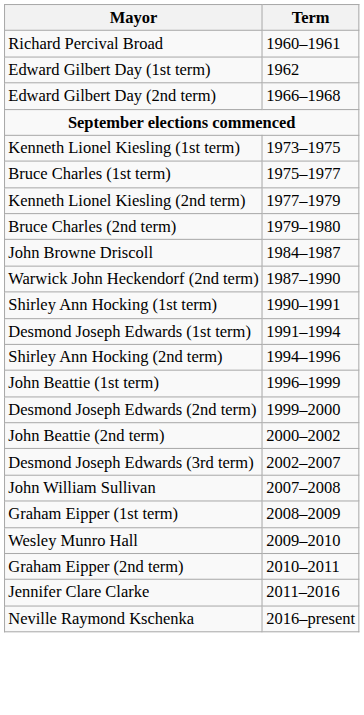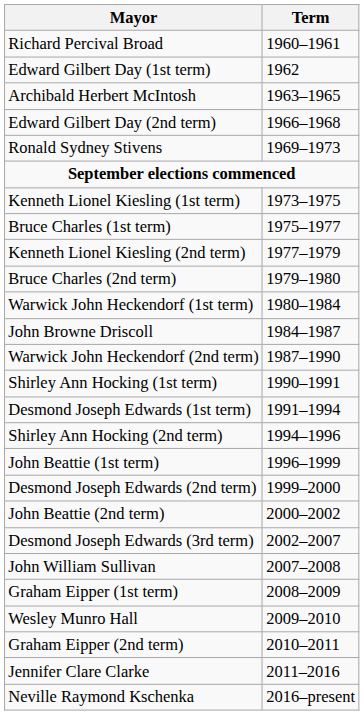 <table class="wikitable sortable">
 <tr>
 <th>Mayor</th>
 <th>Term</th>
 </tr>
 <tr>
 <td>Richard Percival Broad</td>
 <td>1960–1961</td>
 </tr>
 <tr>
 <td>Edward Gilbert Day (1st term)</td>
 <td>1962</td>
 </tr>
 <tr>
+<td>Archibald Herbert McIntosh</td>
+<td>1963–1965</td>
+</tr>
+<tr>
 <td>Edward Gilbert Day (2nd term)</td>
 <td>1966–1968</td>
+</tr>
+<tr>
+<td>Ronald Sydney Stivens</td>
+<td>1969–1973</td>
 </tr>
 <tr>
 <td colspan=2 align="center"><strong>September elections commenced</strong></td>
 </tr>
 <tr>
 <td>Kenneth Lionel Kiesling (1st term)</td>
 <td>1973–1975</td>
 </tr>
 <tr>
 <td>Bruce Charles (1st term)</td>
 <td>1975–1977</td>
 </tr>
 <tr>
 <td>Kenneth Lionel Kiesling (2nd term)</td>
 <td>1977–1979</td>
 </tr>
 <tr>
 <td>Bruce Charles (2nd term)</td>
 <td>1979–1980</td>
+</tr>
+<tr>
+<td>Warwick John Heckendorf (1st term)</td>
+<td>1980–1984</td>
 </tr>
 <tr>
 <td>John Browne Driscoll</td>
 <td>1984–1987</td>
 </tr>
 <tr>
 <td>Warwick John Heckendorf (2nd term)</td>
 <td>1987–1990</td>
 </tr>
 <tr>
 <td>Shirley Ann Hocking (1st term)</td>
 <td>1990–1991</td>
 </tr>
 <tr>
 <td>Desmond Joseph Edwards (1st term)</td>
 <td>1991–1994</td>
 </tr>
 <tr>
 <td>Shirley Ann Hocking (2nd term)</td>
 <td>1994–1996</td>
 </tr>
 <tr>
 <td>John Beattie (1st term)</td>
 <td>1996–1999</td>
 </tr>
 <tr>
 <td>Desmond Joseph Edwards (2nd term)</td>
 <td>1999–2000</td>
 </tr>
 <tr>
 <td>John Beattie (2nd term)</td>
 <td>2000–2002</td>
 </tr>
 <tr>
 <td>Desmond Joseph Edwards (3rd term)</td>
 <td>2002–2007</td>
 </tr>
 <tr>
 <td>John William Sullivan</td>
 <td>2007–2008</td>
 </tr>
 <tr>
 <td>Graham Eipper (1st term)</td>
 <td>2008–2009</td>
 </tr>
 <tr>
 <td>Wesley Munro Hall</td>
 <td>2009–2010</td>
 </tr>
 <tr>
 <td>Graham Eipper (2nd term)</td>
 <td>2010–2011</td>
 </tr>
 <tr>
 <td>Jennifer Clare Clarke</td>
 <td>2011–2016</td>
 </tr>
 <tr>
 <td>Neville Raymond Kschenka</td>
 <td>2016–present</td>
 </tr>
 </table>
